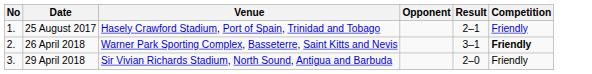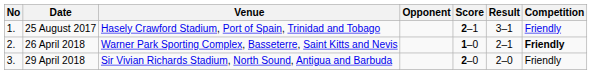 <table class="wikitable" style="font-size:100%;">
 <tr>
 <th>No</th>
 <th>Date</th>
 <th>Venue</th>
 <th>Opponent</th>
+<th>Score</th>
 <th>Result</th>
 <th>Competition</th>
 </tr>
 <tr>
 <td>1.</td>
 <td>25 August 2017</td>
 <td><a href='#'>Hasely Crawford Stadium</a>, <a href='#'>Port of Spain</a>, <a href='#'>Trinidad and Tobago</a></td>
 <td></td>
-<td align=center>2–1</td>
+<td align=center><strong>2</strong>–1</td>
+<td align=center>3–1</td>
 <td><a href='#'>Friendly</a></td>
 </tr>
 <tr>
 <td>2.</td>
 <td>26 April 2018</td>
 <td><a href='#'>Warner Park Sporting Complex</a>, <a href='#'>Basseterre</a>, <a href='#'>Saint Kitts and Nevis</a></td>
 <td></td>
-<td align=center>3–1</td>
+<td align=center><strong>1</strong>–0</td>
+<td align=center>2–1</td>
 <td><strong>Friendly</strong></td>
 </tr>
 <tr>
 <td>3.</td>
 <td>29 April 2018</td>
 <td><a href='#'>Sir Vivian Richards Stadium</a>, <a href='#'>North Sound</a>, <a href='#'>Antigua and Barbuda</a></td>
 <td></td>
+<td align=center><strong>2</strong>–0</td>
 <td align=center>2–0</td>
 <td>Friendly</td>
 </tr>
 </table>
